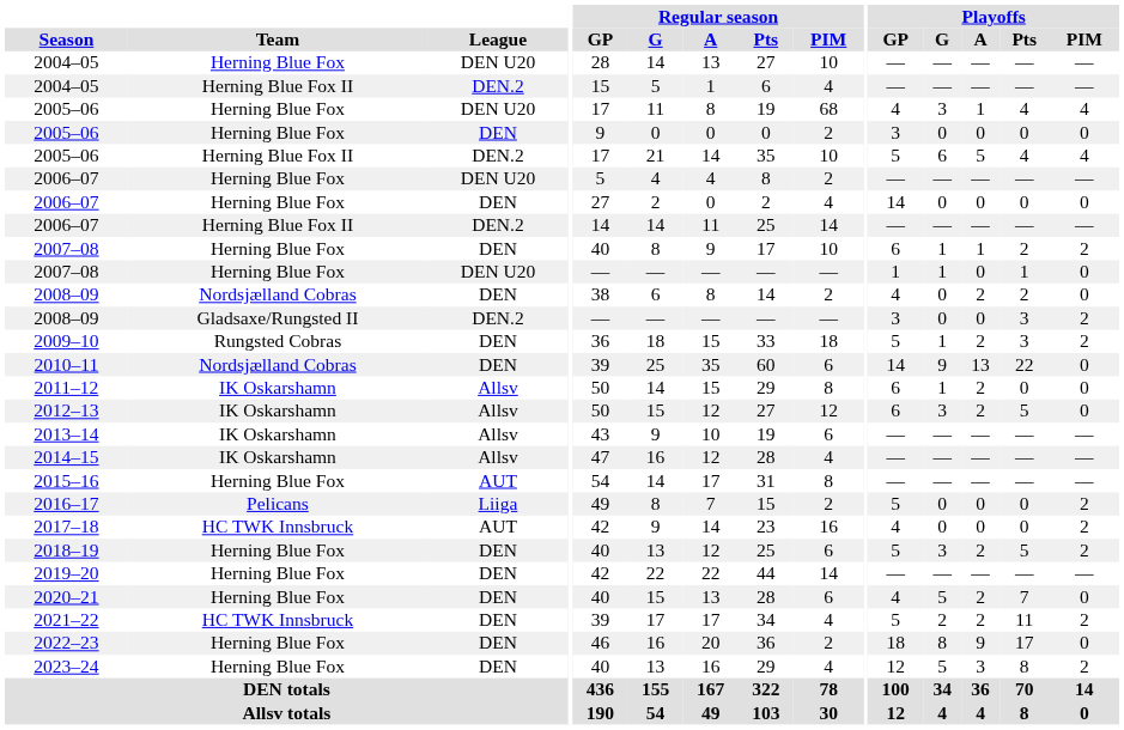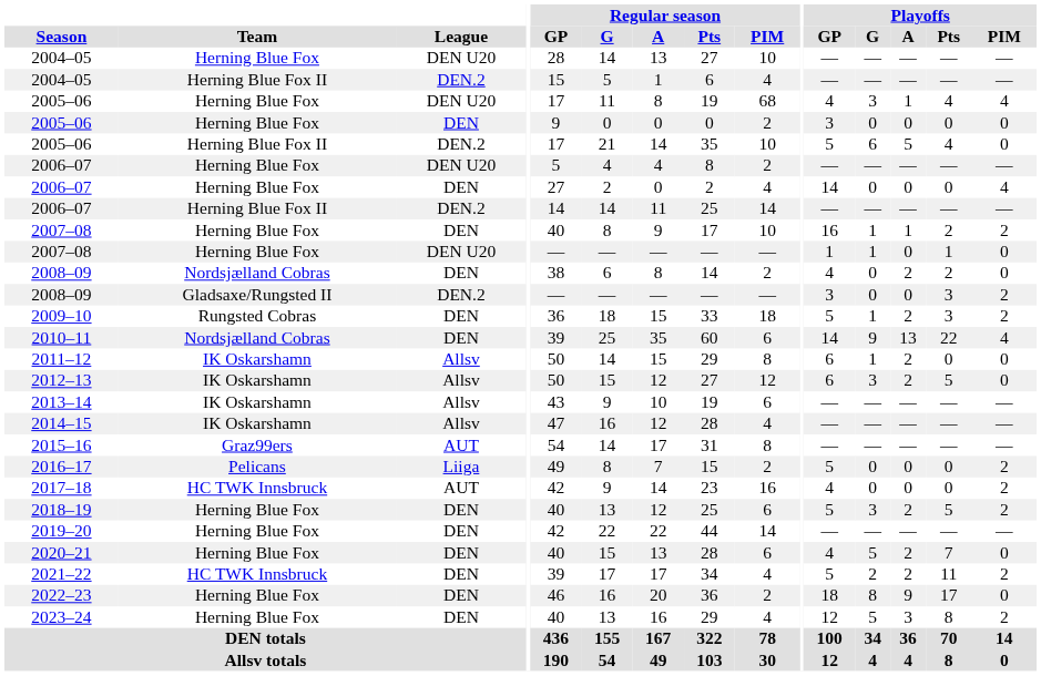 <table border="0" cellpadding="1" cellspacing="0" style="text-align:center; width:60em">
 <tr bgcolor="#e0e0e0">
 <th colspan="3" bgcolor="#ffffff"></th>
 <th rowspan="99" bgcolor="#ffffff"></th>
 <th colspan="5"><a href='#'>Regular season</a></th>
 <th rowspan="99" bgcolor="#ffffff"></th>
 <th colspan="5"><a href='#'>Playoffs</a></th>
 </tr>
 <tr bgcolor="#e0e0e0">
 <th><a href='#'>Season</a></th>
 <th>Team</th>
 <th>League</th>
 <th>GP</th>
 <th><a href='#'>G</a></th>
 <th><a href='#'>A</a></th>
 <th><a href='#'>Pts</a></th>
 <th><a href='#'>PIM</a></th>
 <th>GP</th>
 <th>G</th>
 <th>A</th>
 <th>Pts</th>
 <th>PIM</th>
 </tr>
 <tr>
 <td>2004–05</td>
 <td><a href='#'>Herning Blue Fox</a></td>
 <td>DEN U20</td>
 <td>28</td>
 <td>14</td>
 <td>13</td>
 <td>27</td>
 <td>10</td>
 <td>—</td>
 <td>—</td>
 <td>—</td>
 <td>—</td>
 <td>—</td>
 </tr>
 <tr bgcolor="#f0f0f0">
 <td>2004–05</td>
 <td>Herning Blue Fox II</td>
 <td><a href='#'>DEN.2</a></td>
 <td>15</td>
 <td>5</td>
 <td>1</td>
 <td>6</td>
 <td>4</td>
 <td>—</td>
 <td>—</td>
 <td>—</td>
 <td>—</td>
 <td>—</td>
 </tr>
 <tr>
 <td>2005–06</td>
 <td>Herning Blue Fox</td>
 <td>DEN U20</td>
 <td>17</td>
 <td>11</td>
 <td>8</td>
 <td>19</td>
 <td>68</td>
 <td>4</td>
 <td>3</td>
 <td>1</td>
 <td>4</td>
 <td>4</td>
 </tr>
 <tr bgcolor="#f0f0f0">
 <td><a href='#'>2005–06</a></td>
 <td>Herning Blue Fox</td>
 <td><a href='#'>DEN</a></td>
 <td>9</td>
 <td>0</td>
 <td>0</td>
 <td>0</td>
 <td>2</td>
 <td>3</td>
 <td>0</td>
 <td>0</td>
 <td>0</td>
 <td>0</td>
 </tr>
 <tr>
 <td>2005–06</td>
 <td>Herning Blue Fox II</td>
 <td>DEN.2</td>
 <td>17</td>
 <td>21</td>
 <td>14</td>
 <td>35</td>
 <td>10</td>
 <td>5</td>
 <td>6</td>
 <td>5</td>
 <td>4</td>
-<td>4</td>
+<td>0</td>
 </tr>
 <tr bgcolor="#f0f0f0">
 <td>2006–07</td>
 <td>Herning Blue Fox</td>
 <td>DEN U20</td>
 <td>5</td>
 <td>4</td>
 <td>4</td>
 <td>8</td>
 <td>2</td>
 <td>—</td>
 <td>—</td>
 <td>—</td>
 <td>—</td>
 <td>—</td>
 </tr>
 <tr>
 <td><a href='#'>2006–07</a></td>
 <td>Herning Blue Fox</td>
 <td>DEN</td>
 <td>27</td>
 <td>2</td>
 <td>0</td>
 <td>2</td>
 <td>4</td>
 <td>14</td>
 <td>0</td>
 <td>0</td>
 <td>0</td>
-<td>0</td>
+<td>4</td>
 </tr>
 <tr bgcolor="#f0f0f0">
 <td>2006–07</td>
 <td>Herning Blue Fox II</td>
 <td>DEN.2</td>
 <td>14</td>
 <td>14</td>
 <td>11</td>
 <td>25</td>
 <td>14</td>
 <td>—</td>
 <td>—</td>
 <td>—</td>
 <td>—</td>
 <td>—</td>
 </tr>
 <tr>
 <td><a href='#'>2007–08</a></td>
 <td>Herning Blue Fox</td>
 <td>DEN</td>
 <td>40</td>
 <td>8</td>
 <td>9</td>
 <td>17</td>
 <td>10</td>
-<td>6</td>
+<td>16</td>
 <td>1</td>
 <td>1</td>
 <td>2</td>
 <td>2</td>
 </tr>
 <tr bgcolor="#f0f0f0">
 <td>2007–08</td>
 <td>Herning Blue Fox</td>
 <td>DEN U20</td>
 <td>—</td>
 <td>—</td>
 <td>—</td>
 <td>—</td>
 <td>—</td>
 <td>1</td>
 <td>1</td>
 <td>0</td>
 <td>1</td>
 <td>0</td>
 </tr>
 <tr>
 <td><a href='#'>2008–09</a></td>
 <td><a href='#'>Nordsjælland Cobras</a></td>
 <td>DEN</td>
 <td>38</td>
 <td>6</td>
 <td>8</td>
 <td>14</td>
 <td>2</td>
 <td>4</td>
 <td>0</td>
 <td>2</td>
 <td>2</td>
 <td>0</td>
 </tr>
 <tr bgcolor="#f0f0f0">
 <td>2008–09</td>
 <td>Gladsaxe/Rungsted II</td>
 <td>DEN.2</td>
 <td>—</td>
 <td>—</td>
 <td>—</td>
 <td>—</td>
 <td>—</td>
 <td>3</td>
 <td>0</td>
 <td>0</td>
 <td>3</td>
 <td>2</td>
 </tr>
 <tr>
 <td><a href='#'>2009–10</a></td>
 <td>Rungsted Cobras</td>
 <td>DEN</td>
 <td>36</td>
 <td>18</td>
 <td>15</td>
 <td>33</td>
 <td>18</td>
 <td>5</td>
 <td>1</td>
 <td>2</td>
 <td>3</td>
 <td>2</td>
 </tr>
 <tr bgcolor="#f0f0f0">
 <td><a href='#'>2010–11</a></td>
 <td><a href='#'>Nordsjælland Cobras</a></td>
 <td>DEN</td>
 <td>39</td>
 <td>25</td>
 <td>35</td>
 <td>60</td>
 <td>6</td>
 <td>14</td>
 <td>9</td>
 <td>13</td>
 <td>22</td>
-<td>0</td>
+<td>4</td>
 </tr>
 <tr>
 <td><a href='#'>2011–12</a></td>
 <td><a href='#'>IK Oskarshamn</a></td>
 <td><a href='#'>Allsv</a></td>
 <td>50</td>
 <td>14</td>
 <td>15</td>
 <td>29</td>
 <td>8</td>
 <td>6</td>
 <td>1</td>
 <td>2</td>
 <td>0</td>
 <td>0</td>
 </tr>
 <tr bgcolor="#f0f0f0">
 <td><a href='#'>2012–13</a></td>
 <td>IK Oskarshamn</td>
 <td>Allsv</td>
 <td>50</td>
 <td>15</td>
 <td>12</td>
 <td>27</td>
 <td>12</td>
 <td>6</td>
 <td>3</td>
 <td>2</td>
 <td>5</td>
 <td>0</td>
 </tr>
 <tr>
 <td><a href='#'>2013–14</a></td>
 <td>IK Oskarshamn</td>
 <td>Allsv</td>
 <td>43</td>
 <td>9</td>
 <td>10</td>
 <td>19</td>
 <td>6</td>
 <td>—</td>
 <td>—</td>
 <td>—</td>
 <td>—</td>
 <td>—</td>
 </tr>
 <tr bgcolor="#f0f0f0">
 <td><a href='#'>2014–15</a></td>
 <td>IK Oskarshamn</td>
 <td>Allsv</td>
 <td>47</td>
 <td>16</td>
 <td>12</td>
 <td>28</td>
 <td>4</td>
 <td>—</td>
 <td>—</td>
 <td>—</td>
 <td>—</td>
 <td>—</td>
 </tr>
 <tr>
 <td><a href='#'>2015–16</a></td>
-<td>Herning Blue Fox</td>
+<td><a href='#'>Graz99ers</a></td>
 <td><a href='#'>AUT</a></td>
 <td>54</td>
 <td>14</td>
 <td>17</td>
 <td>31</td>
 <td>8</td>
 <td>—</td>
 <td>—</td>
 <td>—</td>
 <td>—</td>
 <td>—</td>
 </tr>
 <tr bgcolor="#f0f0f0">
 <td><a href='#'>2016–17</a></td>
 <td><a href='#'>Pelicans</a></td>
 <td><a href='#'>Liiga</a></td>
 <td>49</td>
 <td>8</td>
 <td>7</td>
 <td>15</td>
 <td>2</td>
 <td>5</td>
 <td>0</td>
 <td>0</td>
 <td>0</td>
 <td>2</td>
 </tr>
 <tr>
 <td><a href='#'>2017–18</a></td>
 <td><a href='#'>HC TWK Innsbruck</a></td>
 <td>AUT</td>
 <td>42</td>
 <td>9</td>
 <td>14</td>
 <td>23</td>
 <td>16</td>
 <td>4</td>
 <td>0</td>
 <td>0</td>
 <td>0</td>
 <td>2</td>
 </tr>
 <tr bgcolor="#f0f0f0">
 <td><a href='#'>2018–19</a></td>
 <td>Herning Blue Fox</td>
 <td>DEN</td>
 <td>40</td>
 <td>13</td>
 <td>12</td>
 <td>25</td>
 <td>6</td>
 <td>5</td>
 <td>3</td>
 <td>2</td>
 <td>5</td>
 <td>2</td>
 </tr>
 <tr>
 <td><a href='#'>2019–20</a></td>
 <td>Herning Blue Fox</td>
 <td>DEN</td>
 <td>42</td>
 <td>22</td>
 <td>22</td>
 <td>44</td>
 <td>14</td>
 <td>—</td>
 <td>—</td>
 <td>—</td>
 <td>—</td>
 <td>—</td>
 </tr>
 <tr bgcolor="#f0f0f0">
 <td><a href='#'>2020–21</a></td>
 <td>Herning Blue Fox</td>
 <td>DEN</td>
 <td>40</td>
 <td>15</td>
 <td>13</td>
 <td>28</td>
 <td>6</td>
 <td>4</td>
 <td>5</td>
 <td>2</td>
 <td>7</td>
 <td>0</td>
 </tr>
 <tr>
 <td><a href='#'>2021–22</a></td>
 <td><a href='#'>HC TWK Innsbruck</a></td>
 <td>DEN</td>
 <td>39</td>
 <td>17</td>
 <td>17</td>
 <td>34</td>
 <td>4</td>
 <td>5</td>
 <td>2</td>
 <td>2</td>
 <td>11</td>
 <td>2</td>
 </tr>
 <tr bgcolor="#f0f0f0">
 <td><a href='#'>2022–23</a></td>
 <td>Herning Blue Fox</td>
 <td>DEN</td>
 <td>46</td>
 <td>16</td>
 <td>20</td>
 <td>36</td>
 <td>2</td>
 <td>18</td>
 <td>8</td>
 <td>9</td>
 <td>17</td>
 <td>0</td>
 </tr>
 <tr>
 <td><a href='#'>2023–24</a></td>
 <td>Herning Blue Fox</td>
 <td>DEN</td>
 <td>40</td>
 <td>13</td>
 <td>16</td>
 <td>29</td>
 <td>4</td>
 <td>12</td>
 <td>5</td>
 <td>3</td>
 <td>8</td>
 <td>2</td>
 </tr>
 <tr bgcolor="#e0e0e0">
 <th colspan="3">DEN totals</th>
 <th>436</th>
 <th>155</th>
 <th>167</th>
 <th>322</th>
 <th>78</th>
 <th>100</th>
 <th>34</th>
 <th>36</th>
 <th>70</th>
 <th>14</th>
 </tr>
 <tr bgcolor="#e0e0e0">
 <th colspan="3">Allsv totals</th>
 <th>190</th>
 <th>54</th>
 <th>49</th>
 <th>103</th>
 <th>30</th>
 <th>12</th>
 <th>4</th>
 <th>4</th>
 <th>8</th>
 <th>0</th>
 </tr>
 </table>
